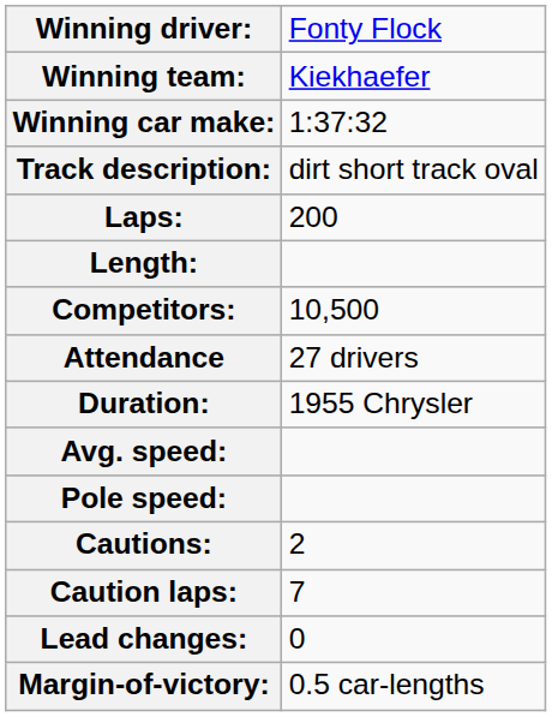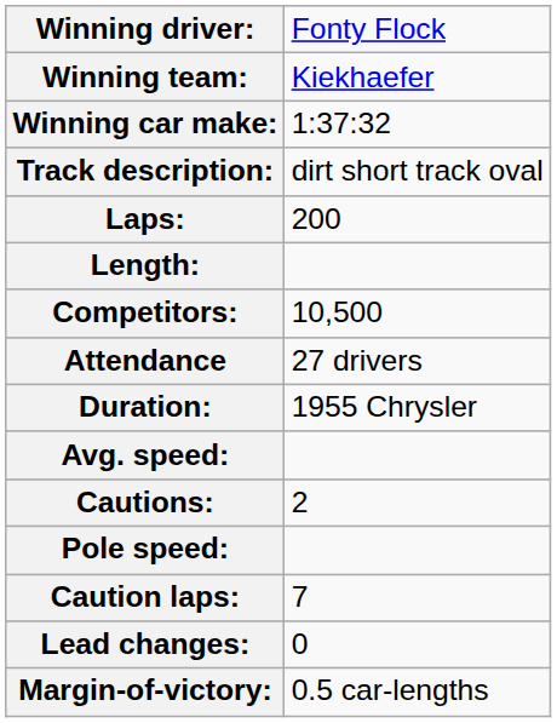 <table class="wikitable" style=text-align:left>
 <tr>
 <th>Winning driver:</th>
 <td><a href='#'>Fonty Flock</a></td>
 </tr>
 <tr>
 <th>Winning team:</th>
 <td><a href='#'>Kiekhaefer</a></td>
 </tr>
 <tr>
 <th>Winning car make:</th>
 <td>1:37:32</td>
 </tr>
 <tr>
 <th>Track description:</th>
 <td> dirt short track oval</td>
 </tr>
 <tr>
 <th>Laps:</th>
 <td>200</td>
 </tr>
 <tr>
 <th>Length:</th>
 <td></td>
 </tr>
 <tr>
 <th>Competitors:</th>
 <td>10,500</td>
 </tr>
 <tr>
 <th>Attendance</th>
 <td>27 drivers</td>
 </tr>
 <tr>
 <th>Duration:</th>
 <td>1955 Chrysler</td>
 </tr>
 <tr>
 <th>Avg. speed:</th>
 <td></td>
 </tr>
 <tr>
+<th>Cautions:</th>
+<td>2</td>
+</tr>
+<tr>
 <th>Pole speed:</th>
 <td></td>
-</tr>
-<tr>
-<th>Cautions:</th>
-<td>2</td>
 </tr>
 <tr>
 <th>Caution laps:</th>
 <td>7</td>
 </tr>
 <tr>
 <th>Lead changes:</th>
 <td>0</td>
 </tr>
 <tr>
 <th>Margin-of-victory:</th>
 <td>0.5 car-lengths</td>
 </tr>
 </table>
